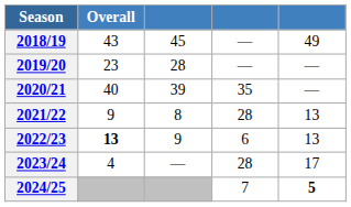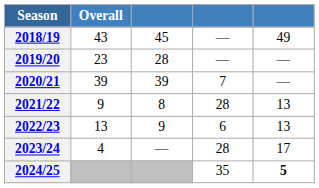 <table class="wikitable" style="font-size:86%; text-align:center; border:grey solid 1px; border-collapse:collapse; background:#ffffff;">
 <tr>
 <th style="background-color:#369; color:white; width:60px;"> Season </th>
 <th style="background-color:#4180be; color:white; width:55px;">Overall</th>
 <th style="background-color:#4180be; color:white; width:55px;"></th>
 <th style="background-color:#4180be; color:white; width:55px;"></th>
 <th style="background-color:#4180be; color:white; width:55px;"></th>
 </tr>
 <tr>
 <th scope=row align=center><a href='#'>2018/19</a></th>
 <td align=center>43</td>
 <td align=center>45</td>
 <td align=center>—</td>
 <td align=center>49</td>
 </tr>
 <tr>
 <th scope=row align=center><a href='#'>2019/20</a></th>
 <td align=center>23</td>
 <td align=center>28</td>
 <td align=center>—</td>
 <td align=center>—</td>
 </tr>
 <tr>
 <th scope=row align=center><a href='#'>2020/21</a></th>
-<td align=center>40</td>
 <td align=center>39</td>
-<td align=center>35</td>
+<td align=center>39</td>
+<td align=center>7</td>
 <td align=center>—</td>
 </tr>
 <tr>
 <th scope=row align=center><a href='#'>2021/22</a></th>
 <td align=center>9</td>
 <td align=center>8</td>
 <td align=center>28</td>
 <td align=center>13</td>
 </tr>
 <tr>
 <th scope=row align=center><a href='#'>2022/23</a></th>
-<td align=center><strong>13</strong></td>
+<td align=center>13</td>
 <td align=center>9</td>
 <td align=center>6</td>
 <td align=center>13</td>
 </tr>
 <tr>
 <th scope=row align=center><a href='#'>2023/24</a></th>
 <td align=center>4</td>
 <td align=center>—</td>
 <td align=center>28</td>
 <td align=center>17</td>
 </tr>
 <tr>
 <th scope=row align=center><a href='#'>2024/25</a></th>
 <td align=center bgcolor=silver></td>
 <td align=center bgcolor=silver></td>
-<td align=center>7</td>
+<td align=center>35</td>
 <td align=center><strong>5</strong></td>
 </tr>
 </table>
